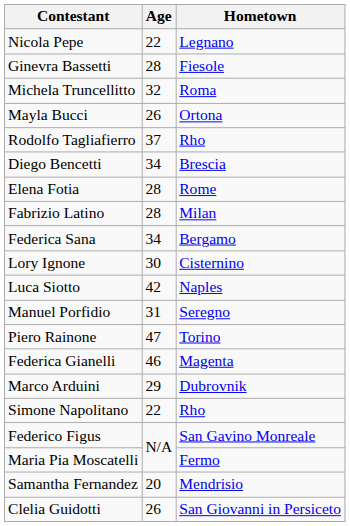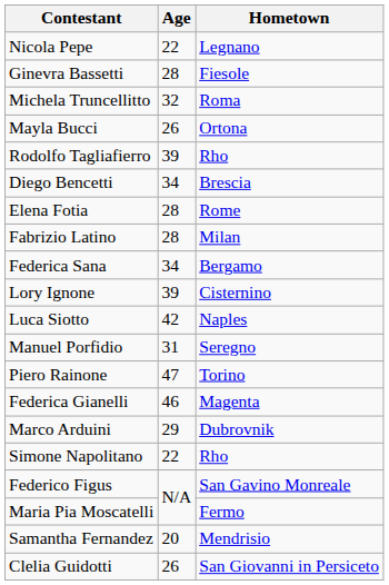 <table class="wikitable sortable plainrowheaders">
 <tr>
 <th scope="col">Contestant</th>
 <th scope="col">Age</th>
 <th scope="col">Hometown</th>
 </tr>
 <tr>
 <td>Nicola Pepe</td>
 <td>22</td>
 <td><a href='#'>Legnano</a></td>
 </tr>
 <tr>
 <td>Ginevra Bassetti</td>
 <td>28</td>
 <td><a href='#'>Fiesole</a></td>
 </tr>
 <tr>
 <td>Michela Truncellitto</td>
 <td>32</td>
 <td><a href='#'>Roma</a></td>
 </tr>
 <tr>
 <td>Mayla Bucci</td>
 <td>26</td>
 <td><a href='#'>Ortona</a></td>
 </tr>
 <tr>
 <td>Rodolfo Tagliafierro</td>
-<td>37</td>
+<td>39</td>
 <td><a href='#'>Rho</a></td>
 </tr>
 <tr>
 <td>Diego Bencetti</td>
 <td>34</td>
 <td><a href='#'>Brescia</a></td>
 </tr>
 <tr>
 <td>Elena Fotia</td>
 <td>28</td>
 <td><a href='#'>Rome</a></td>
 </tr>
 <tr>
 <td>Fabrizio Latino</td>
 <td>28</td>
 <td><a href='#'>Milan</a></td>
 </tr>
 <tr>
 <td>Federica Sana</td>
 <td>34</td>
 <td><a href='#'>Bergamo</a></td>
 </tr>
 <tr>
 <td>Lory Ignone</td>
-<td>30</td>
+<td>39</td>
 <td><a href='#'>Cisternino</a></td>
 </tr>
 <tr>
 <td>Luca Siotto</td>
 <td>42</td>
 <td><a href='#'>Naples</a></td>
 </tr>
 <tr>
 <td>Manuel Porfidio</td>
 <td>31</td>
 <td><a href='#'>Seregno</a></td>
 </tr>
 <tr>
 <td>Piero Rainone</td>
 <td>47</td>
 <td><a href='#'>Torino</a></td>
 </tr>
 <tr>
 <td>Federica Gianelli</td>
 <td>46</td>
 <td><a href='#'>Magenta</a></td>
 </tr>
 <tr>
 <td>Marco Arduini</td>
 <td>29</td>
 <td><a href='#'>Dubrovnik</a></td>
 </tr>
 <tr>
 <td>Simone Napolitano</td>
 <td>22</td>
 <td><a href='#'>Rho</a></td>
 </tr>
 <tr>
 <td>Federico Figus</td>
 <td rowspan="2">N/A</td>
 <td><a href='#'>San Gavino Monreale</a></td>
 </tr>
 <tr>
 <td>Maria Pia Moscatelli</td>
 <td><a href='#'>Fermo</a></td>
 </tr>
 <tr>
 <td>Samantha Fernandez</td>
 <td>20</td>
 <td><a href='#'>Mendrisio</a></td>
 </tr>
 <tr>
 <td>Clelia Guidotti</td>
 <td>26</td>
 <td><a href='#'>San Giovanni in Persiceto</a></td>
 </tr>
 </table>
